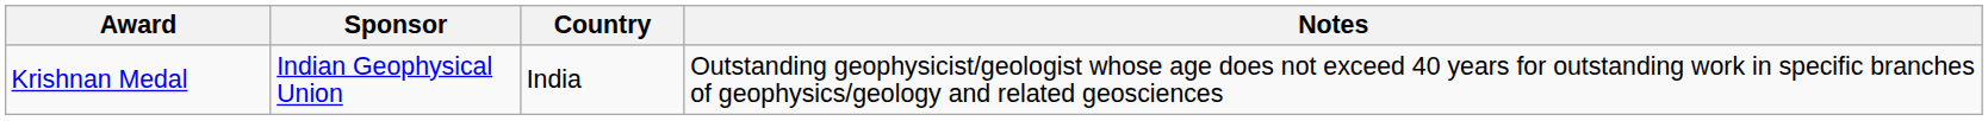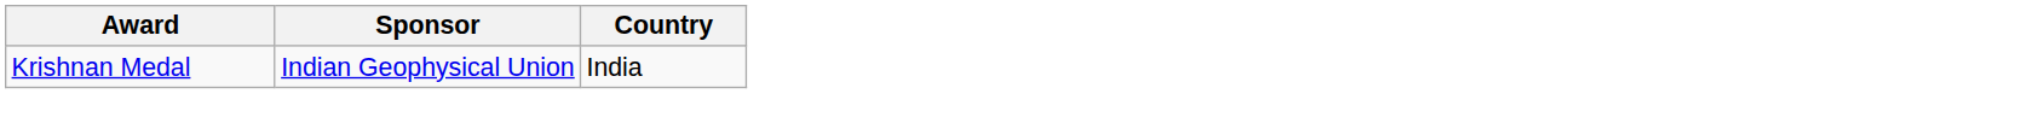 <table Class="wikitable sortable">
 <tr>
 <th style="width:10em;">Award</th>
 <th>Sponsor</th>
 <th style="width:6em;">Country</th>
-<th>Notes</th>
 </tr>
 <tr>
 <td><a href='#'>Krishnan Medal</a></td>
 <td><a href='#'>Indian Geophysical Union</a></td>
 <td>India</td>
-<td>Outstanding geophysicist/geologist whose age does not exceed 40 years for outstanding work in specific branches of geophysics/geology and related geosciences</td>
 </tr>
 </table>
